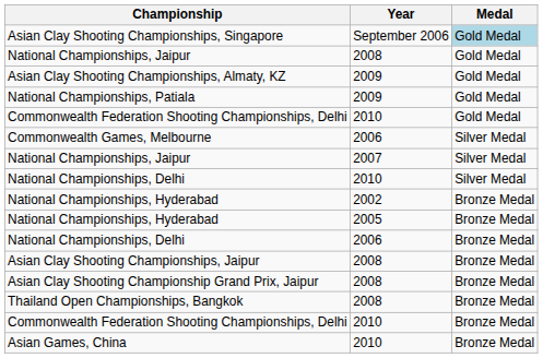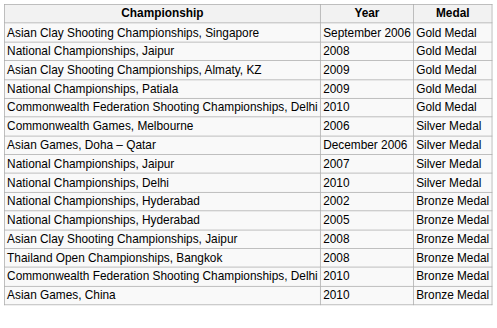 <table class="wikitable sortable">
 <tr>
 <th>Championship</th>
 <th>Year</th>
 <th>Medal</th>
 </tr>
 <tr>
 <td>Asian Clay Shooting  Championships, Singapore</td>
 <td>September 2006</td>
-<td style="background: lightblue;">Gold Medal</td>
+<td>Gold Medal</td>
 </tr>
 <tr>
 <td>National Championships, Jaipur</td>
 <td>2008</td>
 <td>Gold Medal</td>
 </tr>
 <tr>
 <td>Asian Clay Shooting Championships,  Almaty, KZ</td>
 <td>2009</td>
 <td>Gold Medal</td>
 </tr>
 <tr>
 <td>National Championships, Patiala</td>
 <td>2009</td>
 <td>Gold Medal</td>
 </tr>
 <tr>
 <td>Commonwealth Federation Shooting  Championships, Delhi</td>
 <td>2010</td>
 <td>Gold Medal</td>
 </tr>
 <tr>
 <td>Commonwealth Games, Melbourne  </td>
 <td>2006</td>
 <td>Silver Medal</td>
 </tr>
 <tr>
+<td>Asian Games, Doha – Qatar</td>
+<td>December 2006</td>
+<td>Silver Medal</td>
+</tr>
+<tr>
 <td>National Championships, Jaipur</td>
 <td>2007</td>
 <td>Silver Medal</td>
 </tr>
 <tr>
 <td>National Championships, Delhi</td>
 <td>2010</td>
 <td>Silver Medal</td>
 </tr>
 <tr>
 <td>National Championships, Hyderabad</td>
 <td>2002</td>
 <td>Bronze Medal</td>
 </tr>
 <tr>
 <td>National Championships, Hyderabad</td>
 <td>2005</td>
 <td>Bronze Medal</td>
 </tr>
 <tr>
-<td>National Championships, Delhi</td>
-<td>2006</td>
-<td>Bronze Medal</td>
-</tr>
-<tr>
 <td>Asian Clay Shooting Championships,  Jaipur</td>
-<td>2008</td>
-<td>Bronze Medal</td>
-</tr>
-<tr>
-<td>Asian Clay Shooting Championship Grand Prix,  Jaipur</td>
 <td>2008</td>
 <td>Bronze Medal</td>
 </tr>
 <tr>
 <td>Thailand Open Championships,  Bangkok</td>
 <td>2008</td>
 <td>Bronze Medal</td>
 </tr>
 <tr>
 <td>Commonwealth Federation Shooting  Championships, Delhi</td>
 <td>2010</td>
 <td>Bronze Medal</td>
 </tr>
 <tr>
 <td>Asian Games, China</td>
 <td>2010</td>
 <td>Bronze Medal</td>
 </tr>
 </table>
